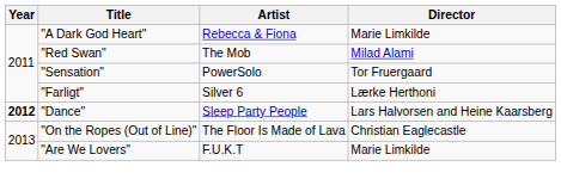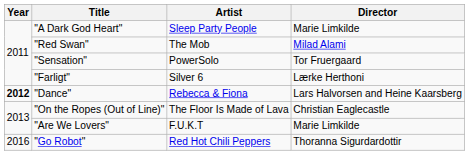 <table class="wikitable">
 <tr>
 <th>Year</th>
 <th>Title</th>
 <th>Artist</th>
 <th>Director</th>
 </tr>
 <tr>
 <td rowspan="4">2011</td>
 <td>"A Dark God Heart"</td>
-<td><a href='#'>Rebecca & Fiona</a></td>
+<td><a href='#'>Sleep Party People</a></td>
 <td>Marie Limkilde</td>
 </tr>
 <tr>
 <td>"Red Swan"</td>
 <td>The Mob</td>
 <td><a href='#'>Milad Alami</a></td>
 </tr>
 <tr>
 <td>"Sensation"</td>
 <td>PowerSolo</td>
 <td>Tor Fruergaard</td>
 </tr>
 <tr>
 <td>"Farligt"</td>
 <td>Silver 6</td>
 <td>Lærke Herthoni</td>
 </tr>
 <tr>
 <td><strong>2012</strong></td>
 <td>"Dance"</td>
-<td><a href='#'>Sleep Party People</a></td>
+<td><a href='#'>Rebecca & Fiona</a></td>
 <td>Lars Halvorsen and Heine Kaarsberg</td>
 </tr>
 <tr>
 <td rowspan="2">2013</td>
 <td>"On the Ropes (Out of Line)"</td>
 <td>The Floor Is Made of Lava</td>
 <td>Christian Eaglecastle</td>
 </tr>
 <tr>
 <td>"Are We Lovers"</td>
 <td>F.U.K.T</td>
 <td>Marie Limkilde</td>
 </tr>
+<tr>
+<td>2016</td>
+<td>"<a href='#'>Go Robot</a>"</td>
+<td><a href='#'>Red Hot Chili Peppers</a></td>
+<td>Thoranna Sigurdardottir</td>
+</tr>
 </table>
